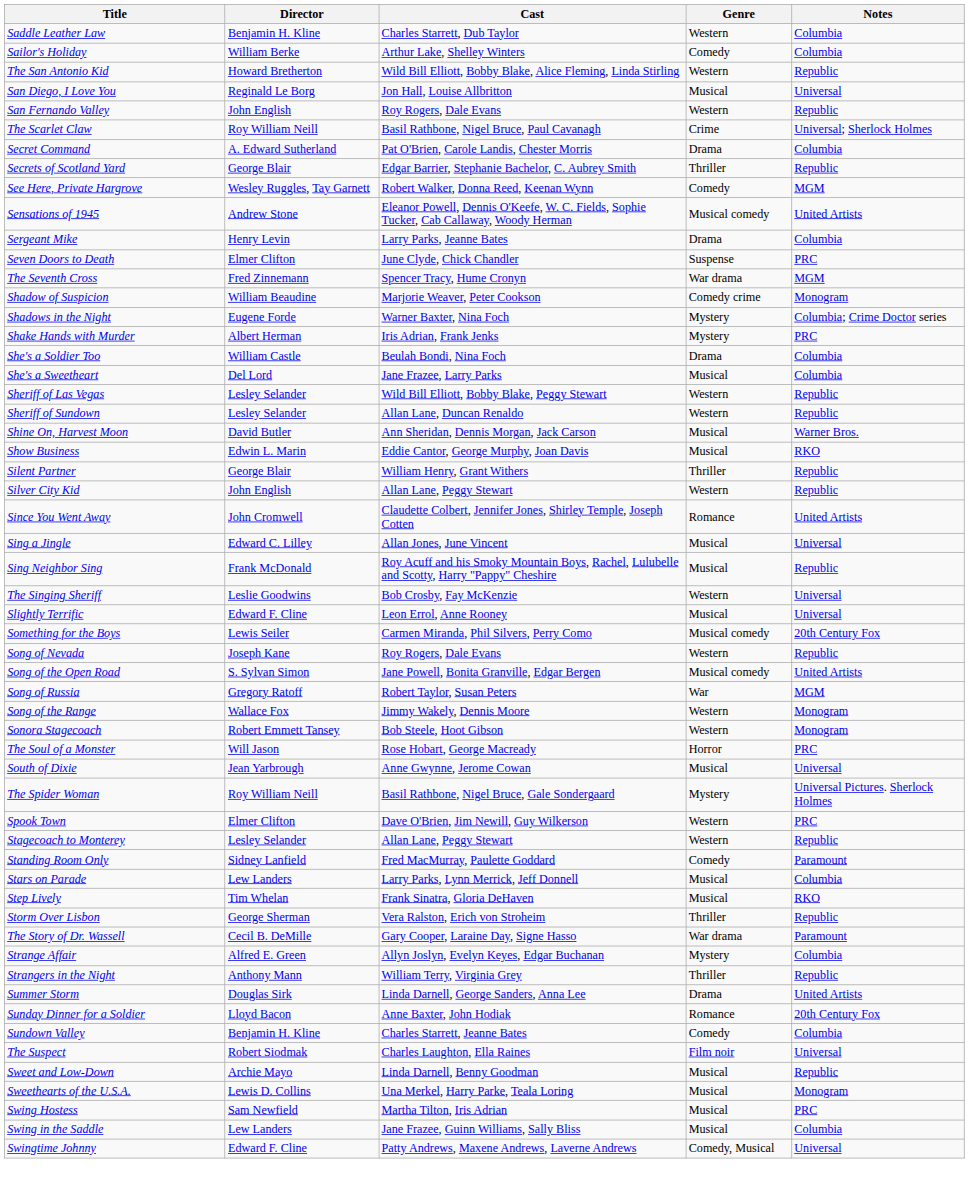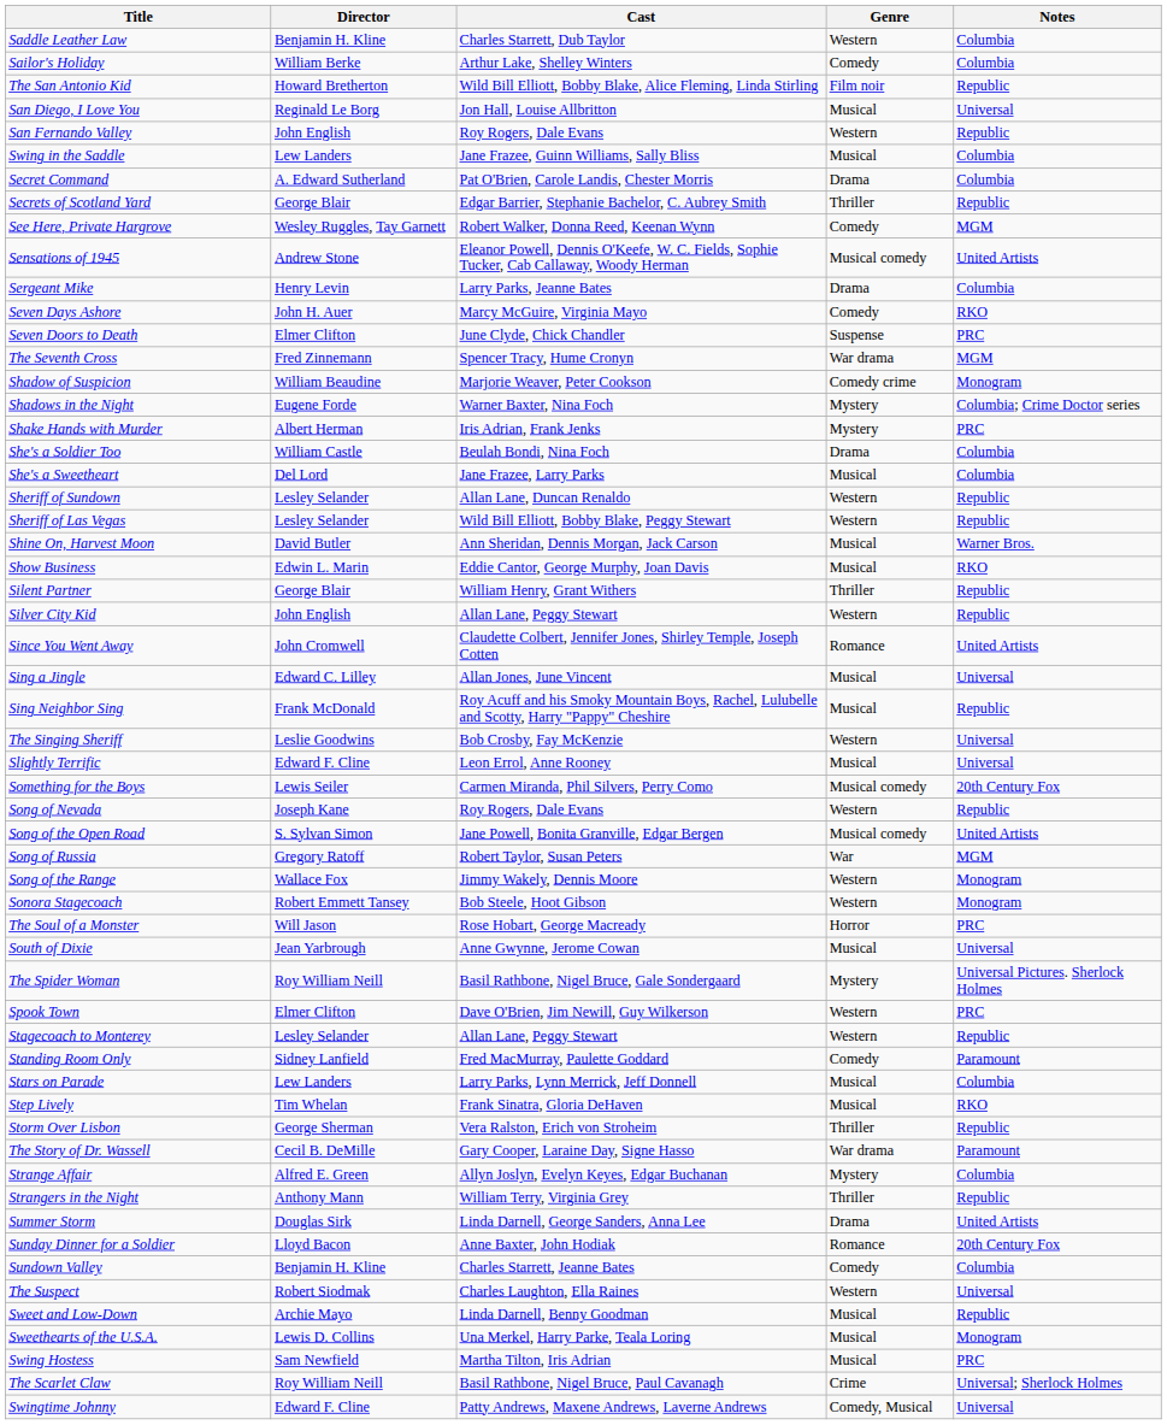 <table class="wikitable" style="width:100%;">
 <tr>
 <th style="width:23%;">Title</th>
 <th style="width:16%;">Director</th>
 <th style="width:32%;">Cast</th>
 <th style="width:11%;">Genre</th>
 <th style="width:18%;">Notes</th>
 </tr>
 <tr>
 <td><em><a href='#'>Saddle Leather Law</a></em></td>
 <td><a href='#'>Benjamin H. Kline</a></td>
 <td><a href='#'>Charles Starrett</a>, <a href='#'>Dub Taylor</a></td>
 <td>Western</td>
 <td><a href='#'>Columbia</a></td>
 </tr>
 <tr>
 <td><em><a href='#'>Sailor's Holiday</a></em></td>
 <td><a href='#'>William Berke</a></td>
 <td><a href='#'>Arthur Lake</a>, <a href='#'>Shelley Winters</a></td>
 <td>Comedy</td>
 <td><a href='#'>Columbia</a></td>
 </tr>
 <tr>
 <td><em><a href='#'>The San Antonio Kid</a></em></td>
 <td><a href='#'>Howard Bretherton</a></td>
 <td><a href='#'>Wild Bill Elliott</a>, <a href='#'>Bobby Blake</a>, <a href='#'>Alice Fleming</a>, <a href='#'>Linda Stirling</a></td>
-<td>Western</td>
+<td><a href='#'>Film noir</a></td>
 <td><a href='#'>Republic</a></td>
 </tr>
 <tr>
 <td><em><a href='#'>San Diego, I Love You</a></em></td>
 <td><a href='#'>Reginald Le Borg</a></td>
 <td><a href='#'>Jon Hall</a>, <a href='#'>Louise Allbritton</a></td>
 <td>Musical</td>
 <td><a href='#'>Universal</a></td>
 </tr>
 <tr>
 <td><em><a href='#'>San Fernando Valley</a></em></td>
 <td><a href='#'>John English</a></td>
 <td><a href='#'>Roy Rogers</a>, <a href='#'>Dale Evans</a></td>
 <td>Western</td>
 <td><a href='#'>Republic</a></td>
 </tr>
 <tr>
-<td><em><a href='#'>The Scarlet Claw</a></em></td>
-<td><a href='#'>Roy William Neill</a></td>
-<td><a href='#'>Basil Rathbone</a>, <a href='#'>Nigel Bruce</a>, <a href='#'>Paul Cavanagh</a></td>
-<td>Crime</td>
-<td><a href='#'>Universal</a>; <a href='#'>Sherlock Holmes</a></td>
+<td><em><a href='#'>Swing in the Saddle</a></em></td>
+<td><a href='#'>Lew Landers</a></td>
+<td><a href='#'>Jane Frazee</a>, <a href='#'>Guinn Williams</a>, <a href='#'>Sally Bliss</a></td>
+<td>Musical</td>
+<td><a href='#'>Columbia</a></td>
 </tr>
 <tr>
 <td><em><a href='#'>Secret Command</a></em></td>
 <td><a href='#'>A. Edward Sutherland</a></td>
 <td><a href='#'>Pat O'Brien</a>, <a href='#'>Carole Landis</a>, <a href='#'>Chester Morris</a></td>
 <td>Drama</td>
 <td><a href='#'>Columbia</a></td>
 </tr>
 <tr>
 <td><em><a href='#'>Secrets of Scotland Yard</a></em></td>
 <td><a href='#'>George Blair</a></td>
 <td><a href='#'>Edgar Barrier</a>, <a href='#'>Stephanie Bachelor</a>, <a href='#'>C. Aubrey Smith</a></td>
 <td>Thriller</td>
 <td><a href='#'>Republic</a></td>
 </tr>
 <tr>
 <td><em><a href='#'>See Here, Private Hargrove</a></em></td>
 <td><a href='#'>Wesley Ruggles</a>, <a href='#'>Tay Garnett</a></td>
 <td><a href='#'>Robert Walker</a>, <a href='#'>Donna Reed</a>, <a href='#'>Keenan Wynn</a></td>
 <td>Comedy</td>
 <td><a href='#'>MGM</a></td>
 </tr>
 <tr>
 <td><em><a href='#'>Sensations of 1945</a></em></td>
 <td><a href='#'>Andrew Stone</a></td>
 <td><a href='#'>Eleanor Powell</a>, <a href='#'>Dennis O'Keefe</a>, <a href='#'>W. C. Fields</a>, <a href='#'>Sophie Tucker</a>, <a href='#'>Cab Callaway</a>, <a href='#'>Woody Herman</a></td>
 <td>Musical comedy</td>
 <td><a href='#'>United Artists</a></td>
 </tr>
 <tr>
 <td><em><a href='#'>Sergeant Mike</a></em></td>
 <td><a href='#'>Henry Levin</a></td>
 <td><a href='#'>Larry Parks</a>, <a href='#'>Jeanne Bates</a></td>
 <td>Drama</td>
 <td><a href='#'>Columbia</a></td>
+</tr>
+<tr>
+<td><em><a href='#'>Seven Days Ashore</a></em></td>
+<td><a href='#'>John H. Auer</a></td>
+<td><a href='#'>Marcy McGuire</a>, <a href='#'>Virginia Mayo</a></td>
+<td>Comedy</td>
+<td><a href='#'>RKO</a></td>
 </tr>
 <tr>
 <td><em><a href='#'>Seven Doors to Death</a></em></td>
 <td><a href='#'>Elmer Clifton</a></td>
 <td><a href='#'>June Clyde</a>, <a href='#'>Chick Chandler</a></td>
 <td>Suspense</td>
 <td><a href='#'>PRC</a></td>
 </tr>
 <tr>
 <td><em><a href='#'>The Seventh Cross</a></em></td>
 <td><a href='#'>Fred Zinnemann</a></td>
 <td><a href='#'>Spencer Tracy</a>, <a href='#'>Hume Cronyn</a></td>
 <td>War drama</td>
 <td><a href='#'>MGM</a></td>
 </tr>
 <tr>
 <td><em><a href='#'>Shadow of Suspicion</a></em></td>
 <td><a href='#'>William Beaudine</a></td>
 <td><a href='#'>Marjorie Weaver</a>, <a href='#'>Peter Cookson</a></td>
 <td>Comedy crime</td>
 <td><a href='#'>Monogram</a></td>
 </tr>
 <tr>
 <td><em><a href='#'>Shadows in the Night</a></em></td>
 <td><a href='#'>Eugene Forde</a></td>
 <td><a href='#'>Warner Baxter</a>, <a href='#'>Nina Foch</a></td>
 <td>Mystery</td>
 <td><a href='#'>Columbia</a>; <a href='#'>Crime Doctor</a> series</td>
 </tr>
 <tr>
 <td><em><a href='#'>Shake Hands with Murder</a></em></td>
 <td><a href='#'>Albert Herman</a></td>
 <td><a href='#'>Iris Adrian</a>, <a href='#'>Frank Jenks</a></td>
 <td>Mystery</td>
 <td><a href='#'>PRC</a></td>
 </tr>
 <tr>
 <td><em><a href='#'>She's a Soldier Too</a></em></td>
 <td><a href='#'>William Castle</a></td>
 <td><a href='#'>Beulah Bondi</a>, <a href='#'>Nina Foch</a></td>
 <td>Drama</td>
 <td><a href='#'>Columbia</a></td>
 </tr>
 <tr>
 <td><em><a href='#'>She's a Sweetheart</a></em></td>
 <td><a href='#'>Del Lord</a></td>
 <td><a href='#'>Jane Frazee</a>, <a href='#'>Larry Parks</a></td>
 <td>Musical</td>
 <td><a href='#'>Columbia</a></td>
 </tr>
 <tr>
-<td><em><a href='#'>Sheriff of Las Vegas</a></em></td>
+<td><em><a href='#'>Sheriff of Sundown</a></em></td>
 <td><a href='#'>Lesley Selander</a></td>
-<td><a href='#'>Wild Bill Elliott</a>, <a href='#'>Bobby Blake</a>, <a href='#'>Peggy Stewart</a></td>
+<td><a href='#'>Allan Lane</a>, <a href='#'>Duncan Renaldo</a></td>
 <td>Western</td>
 <td><a href='#'>Republic</a></td>
 </tr>
 <tr>
-<td><em><a href='#'>Sheriff of Sundown</a></em></td>
+<td><em><a href='#'>Sheriff of Las Vegas</a></em></td>
 <td><a href='#'>Lesley Selander</a></td>
-<td><a href='#'>Allan Lane</a>, <a href='#'>Duncan Renaldo</a></td>
+<td><a href='#'>Wild Bill Elliott</a>, <a href='#'>Bobby Blake</a>, <a href='#'>Peggy Stewart</a></td>
 <td>Western</td>
 <td><a href='#'>Republic</a></td>
 </tr>
 <tr>
 <td><em><a href='#'>Shine On, Harvest Moon</a></em></td>
 <td><a href='#'>David Butler</a></td>
 <td><a href='#'>Ann Sheridan</a>, <a href='#'>Dennis Morgan</a>, <a href='#'>Jack Carson</a></td>
 <td>Musical</td>
 <td><a href='#'>Warner Bros.</a></td>
 </tr>
 <tr>
 <td><em><a href='#'>Show Business</a></em></td>
 <td><a href='#'>Edwin L. Marin</a></td>
 <td><a href='#'>Eddie Cantor</a>, <a href='#'>George Murphy</a>, <a href='#'>Joan Davis</a></td>
 <td>Musical</td>
 <td><a href='#'>RKO</a></td>
 </tr>
 <tr>
 <td><em><a href='#'>Silent Partner</a></em></td>
 <td><a href='#'>George Blair</a></td>
 <td><a href='#'>William Henry</a>, <a href='#'>Grant Withers</a></td>
 <td>Thriller</td>
 <td><a href='#'>Republic</a></td>
 </tr>
 <tr>
 <td><em><a href='#'>Silver City Kid</a></em></td>
 <td><a href='#'>John English</a></td>
 <td><a href='#'>Allan Lane</a>, <a href='#'>Peggy Stewart</a></td>
 <td>Western</td>
 <td><a href='#'>Republic</a></td>
 </tr>
 <tr>
 <td><em><a href='#'>Since You Went Away</a></em></td>
 <td><a href='#'>John Cromwell</a></td>
 <td><a href='#'>Claudette Colbert</a>, <a href='#'>Jennifer Jones</a>, <a href='#'>Shirley Temple</a>, <a href='#'>Joseph Cotten</a></td>
 <td>Romance</td>
 <td><a href='#'>United Artists</a></td>
 </tr>
 <tr>
 <td><em><a href='#'>Sing a Jingle</a></em></td>
 <td><a href='#'>Edward C. Lilley</a></td>
 <td><a href='#'>Allan Jones</a>, <a href='#'>June Vincent</a></td>
 <td>Musical</td>
 <td><a href='#'>Universal</a></td>
 </tr>
 <tr>
 <td><em><a href='#'>Sing Neighbor Sing</a></em></td>
 <td><a href='#'>Frank McDonald</a></td>
 <td><a href='#'>Roy Acuff and his Smoky Mountain Boys</a>, <a href='#'>Rachel</a>, <a href='#'>Lulubelle and Scotty</a>, <a href='#'>Harry "Pappy" Cheshire</a></td>
 <td>Musical</td>
 <td><a href='#'>Republic</a></td>
 </tr>
 <tr>
 <td><em><a href='#'>The Singing Sheriff</a></em></td>
 <td><a href='#'>Leslie Goodwins</a></td>
 <td><a href='#'>Bob Crosby</a>, <a href='#'>Fay McKenzie</a></td>
 <td>Western</td>
 <td><a href='#'>Universal</a></td>
 </tr>
 <tr>
 <td><em><a href='#'>Slightly Terrific</a></em></td>
 <td><a href='#'>Edward F. Cline</a></td>
 <td><a href='#'>Leon Errol</a>, <a href='#'>Anne Rooney</a></td>
 <td>Musical</td>
 <td><a href='#'>Universal</a></td>
 </tr>
 <tr>
 <td><em><a href='#'>Something for the Boys</a></em></td>
 <td><a href='#'>Lewis Seiler</a></td>
 <td><a href='#'>Carmen Miranda</a>, <a href='#'>Phil Silvers</a>, <a href='#'>Perry Como</a></td>
 <td>Musical comedy</td>
 <td><a href='#'>20th Century Fox</a></td>
 </tr>
 <tr>
 <td><em><a href='#'>Song of Nevada</a></em></td>
 <td><a href='#'>Joseph Kane</a></td>
 <td><a href='#'>Roy Rogers</a>, <a href='#'>Dale Evans</a></td>
 <td>Western</td>
 <td><a href='#'>Republic</a></td>
 </tr>
 <tr>
 <td><em><a href='#'>Song of the Open Road</a></em></td>
 <td><a href='#'>S. Sylvan Simon</a></td>
 <td><a href='#'>Jane Powell</a>, <a href='#'>Bonita Granville</a>, <a href='#'>Edgar Bergen</a></td>
 <td>Musical comedy</td>
 <td><a href='#'>United Artists</a></td>
 </tr>
 <tr>
 <td><em><a href='#'>Song of Russia</a></em></td>
 <td><a href='#'>Gregory Ratoff</a></td>
 <td><a href='#'>Robert Taylor</a>, <a href='#'>Susan Peters</a></td>
 <td>War</td>
 <td><a href='#'>MGM</a></td>
 </tr>
 <tr>
 <td><em><a href='#'>Song of the Range</a></em></td>
 <td><a href='#'>Wallace Fox</a></td>
 <td><a href='#'>Jimmy Wakely</a>, <a href='#'>Dennis Moore</a></td>
 <td>Western</td>
 <td><a href='#'>Monogram</a></td>
 </tr>
 <tr>
 <td><em><a href='#'>Sonora Stagecoach</a></em></td>
 <td><a href='#'>Robert Emmett Tansey</a></td>
 <td><a href='#'>Bob Steele</a>, <a href='#'>Hoot Gibson</a></td>
 <td>Western</td>
 <td><a href='#'>Monogram</a></td>
 </tr>
 <tr>
 <td><em><a href='#'>The Soul of a Monster</a></em></td>
 <td><a href='#'>Will Jason</a></td>
 <td><a href='#'>Rose Hobart</a>, <a href='#'>George Macready</a></td>
 <td>Horror</td>
 <td><a href='#'>PRC</a></td>
 </tr>
 <tr>
 <td><em><a href='#'>South of Dixie</a></em></td>
 <td><a href='#'>Jean Yarbrough</a></td>
 <td><a href='#'>Anne Gwynne</a>, <a href='#'>Jerome Cowan</a></td>
 <td>Musical</td>
 <td><a href='#'>Universal</a></td>
 </tr>
 <tr>
 <td><em><a href='#'>The Spider Woman</a></em></td>
 <td><a href='#'>Roy William Neill</a></td>
 <td><a href='#'>Basil Rathbone</a>, <a href='#'>Nigel Bruce</a>, <a href='#'>Gale Sondergaard</a></td>
 <td>Mystery</td>
 <td><a href='#'>Universal Pictures</a>. <a href='#'>Sherlock Holmes</a></td>
 </tr>
 <tr>
 <td><em><a href='#'>Spook Town</a></em></td>
 <td><a href='#'>Elmer Clifton</a></td>
 <td><a href='#'>Dave O'Brien</a>, <a href='#'>Jim Newill</a>, <a href='#'>Guy Wilkerson</a></td>
 <td>Western</td>
 <td><a href='#'>PRC</a></td>
 </tr>
 <tr>
 <td><em><a href='#'>Stagecoach to Monterey</a></em></td>
 <td><a href='#'>Lesley Selander</a></td>
 <td><a href='#'>Allan Lane</a>, <a href='#'>Peggy Stewart</a></td>
 <td>Western</td>
 <td><a href='#'>Republic</a></td>
 </tr>
 <tr>
 <td><em><a href='#'>Standing Room Only</a></em></td>
 <td><a href='#'>Sidney Lanfield</a></td>
 <td><a href='#'>Fred MacMurray</a>, <a href='#'>Paulette Goddard</a></td>
 <td>Comedy</td>
 <td><a href='#'>Paramount</a></td>
 </tr>
 <tr>
 <td><em><a href='#'>Stars on Parade</a></em></td>
 <td><a href='#'>Lew Landers</a></td>
 <td><a href='#'>Larry Parks</a>, <a href='#'>Lynn Merrick</a>, <a href='#'>Jeff Donnell</a></td>
 <td>Musical</td>
 <td><a href='#'>Columbia</a></td>
 </tr>
 <tr>
 <td><em><a href='#'>Step Lively</a></em></td>
 <td><a href='#'>Tim Whelan</a></td>
 <td><a href='#'>Frank Sinatra</a>, <a href='#'>Gloria DeHaven</a></td>
 <td>Musical</td>
 <td><a href='#'>RKO</a></td>
 </tr>
 <tr>
 <td><em><a href='#'>Storm Over Lisbon</a></em></td>
 <td><a href='#'>George Sherman</a></td>
 <td><a href='#'>Vera Ralston</a>, <a href='#'>Erich von Stroheim</a></td>
 <td>Thriller</td>
 <td><a href='#'>Republic</a></td>
 </tr>
 <tr>
 <td><em><a href='#'>The Story of Dr. Wassell</a></em></td>
 <td><a href='#'>Cecil B. DeMille</a></td>
 <td><a href='#'>Gary Cooper</a>, <a href='#'>Laraine Day</a>, <a href='#'>Signe Hasso</a></td>
 <td>War drama</td>
 <td><a href='#'>Paramount</a></td>
 </tr>
 <tr>
 <td><em><a href='#'>Strange Affair</a></em></td>
 <td><a href='#'>Alfred E. Green</a></td>
 <td><a href='#'>Allyn Joslyn</a>, <a href='#'>Evelyn Keyes</a>, <a href='#'>Edgar Buchanan</a></td>
 <td>Mystery</td>
 <td><a href='#'>Columbia</a></td>
 </tr>
 <tr>
 <td><em><a href='#'>Strangers in the Night</a></em></td>
 <td><a href='#'>Anthony Mann</a></td>
 <td><a href='#'>William Terry</a>, <a href='#'>Virginia Grey</a></td>
 <td>Thriller</td>
 <td><a href='#'>Republic</a></td>
 </tr>
 <tr>
 <td><em><a href='#'>Summer Storm</a></em></td>
 <td><a href='#'>Douglas Sirk</a></td>
 <td><a href='#'>Linda Darnell</a>, <a href='#'>George Sanders</a>, <a href='#'>Anna Lee</a></td>
 <td>Drama</td>
 <td><a href='#'>United Artists</a></td>
 </tr>
 <tr>
 <td><em><a href='#'>Sunday Dinner for a Soldier</a></em></td>
 <td><a href='#'>Lloyd Bacon</a></td>
 <td><a href='#'>Anne Baxter</a>, <a href='#'>John Hodiak</a></td>
 <td>Romance</td>
 <td><a href='#'>20th Century Fox</a></td>
 </tr>
 <tr>
 <td><em><a href='#'>Sundown Valley</a></em></td>
 <td><a href='#'>Benjamin H. Kline</a></td>
 <td><a href='#'>Charles Starrett</a>, <a href='#'>Jeanne Bates</a></td>
 <td>Comedy</td>
 <td><a href='#'>Columbia</a></td>
 </tr>
 <tr>
 <td><em><a href='#'>The Suspect</a></em></td>
 <td><a href='#'>Robert Siodmak</a></td>
 <td><a href='#'>Charles Laughton</a>, <a href='#'>Ella Raines</a></td>
-<td><a href='#'>Film noir</a></td>
+<td>Western</td>
 <td><a href='#'>Universal</a></td>
 </tr>
 <tr>
 <td><em><a href='#'>Sweet and Low-Down</a></em></td>
 <td><a href='#'>Archie Mayo</a></td>
 <td><a href='#'>Linda Darnell</a>, <a href='#'>Benny Goodman</a></td>
 <td>Musical</td>
 <td><a href='#'>Republic</a></td>
 </tr>
 <tr>
 <td><em><a href='#'>Sweethearts of the U.S.A.</a></em></td>
 <td><a href='#'>Lewis D. Collins</a></td>
 <td><a href='#'>Una Merkel</a>, <a href='#'>Harry Parke</a>, <a href='#'>Teala Loring</a></td>
 <td>Musical</td>
 <td><a href='#'>Monogram</a></td>
 </tr>
 <tr>
 <td><em><a href='#'>Swing Hostess</a></em></td>
 <td><a href='#'>Sam Newfield</a></td>
 <td><a href='#'>Martha Tilton</a>, <a href='#'>Iris Adrian</a></td>
 <td>Musical</td>
 <td><a href='#'>PRC</a></td>
 </tr>
 <tr>
-<td><em><a href='#'>Swing in the Saddle</a></em></td>
-<td><a href='#'>Lew Landers</a></td>
-<td><a href='#'>Jane Frazee</a>, <a href='#'>Guinn Williams</a>, <a href='#'>Sally Bliss</a></td>
-<td>Musical</td>
-<td><a href='#'>Columbia</a></td>
+<td><em><a href='#'>The Scarlet Claw</a></em></td>
+<td><a href='#'>Roy William Neill</a></td>
+<td><a href='#'>Basil Rathbone</a>, <a href='#'>Nigel Bruce</a>, <a href='#'>Paul Cavanagh</a></td>
+<td>Crime</td>
+<td><a href='#'>Universal</a>; <a href='#'>Sherlock Holmes</a></td>
 </tr>
 <tr>
 <td><em><a href='#'>Swingtime Johnny</a></em></td>
 <td><a href='#'>Edward F. Cline</a></td>
 <td><a href='#'>Patty Andrews</a>, <a href='#'>Maxene Andrews</a>, <a href='#'>Laverne Andrews</a></td>
 <td>Comedy, Musical</td>
 <td><a href='#'>Universal</a></td>
 </tr>
 </table>
